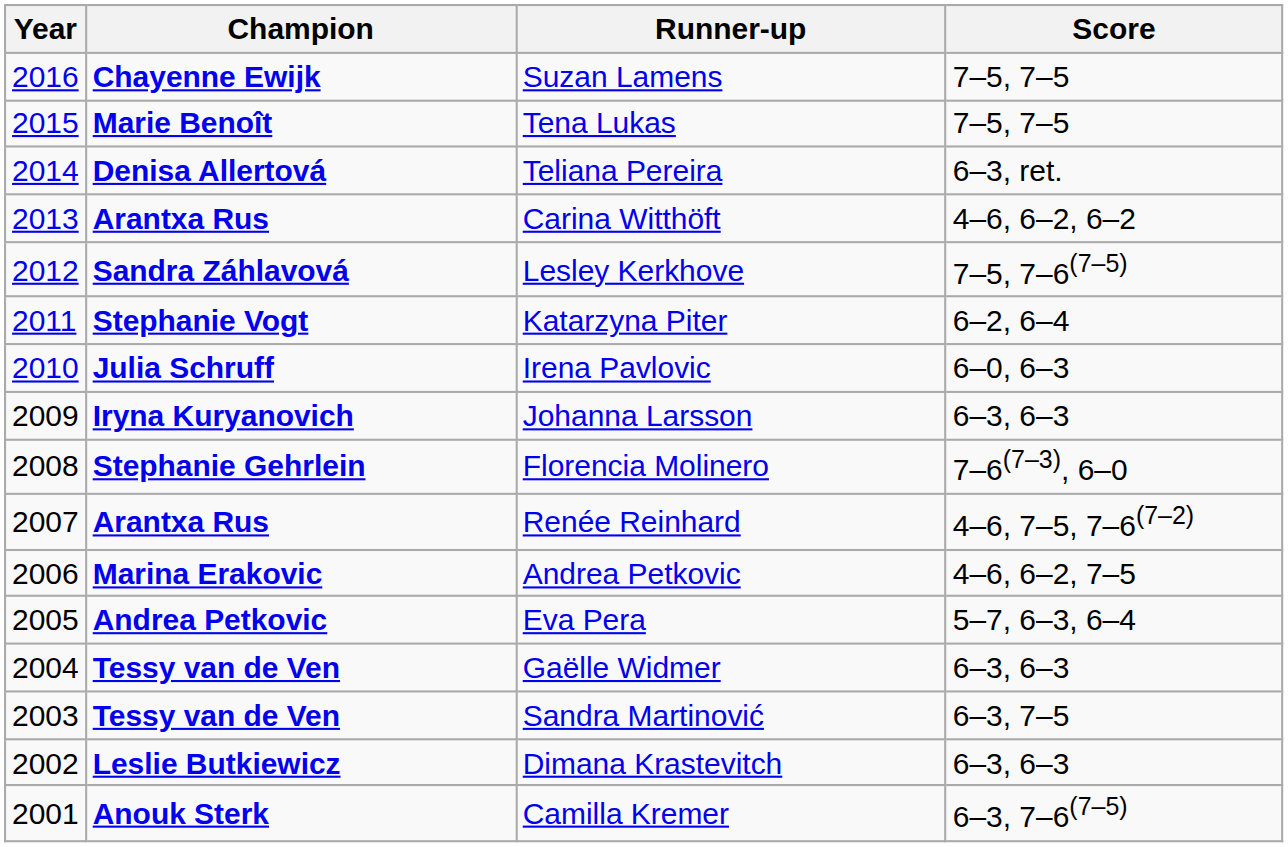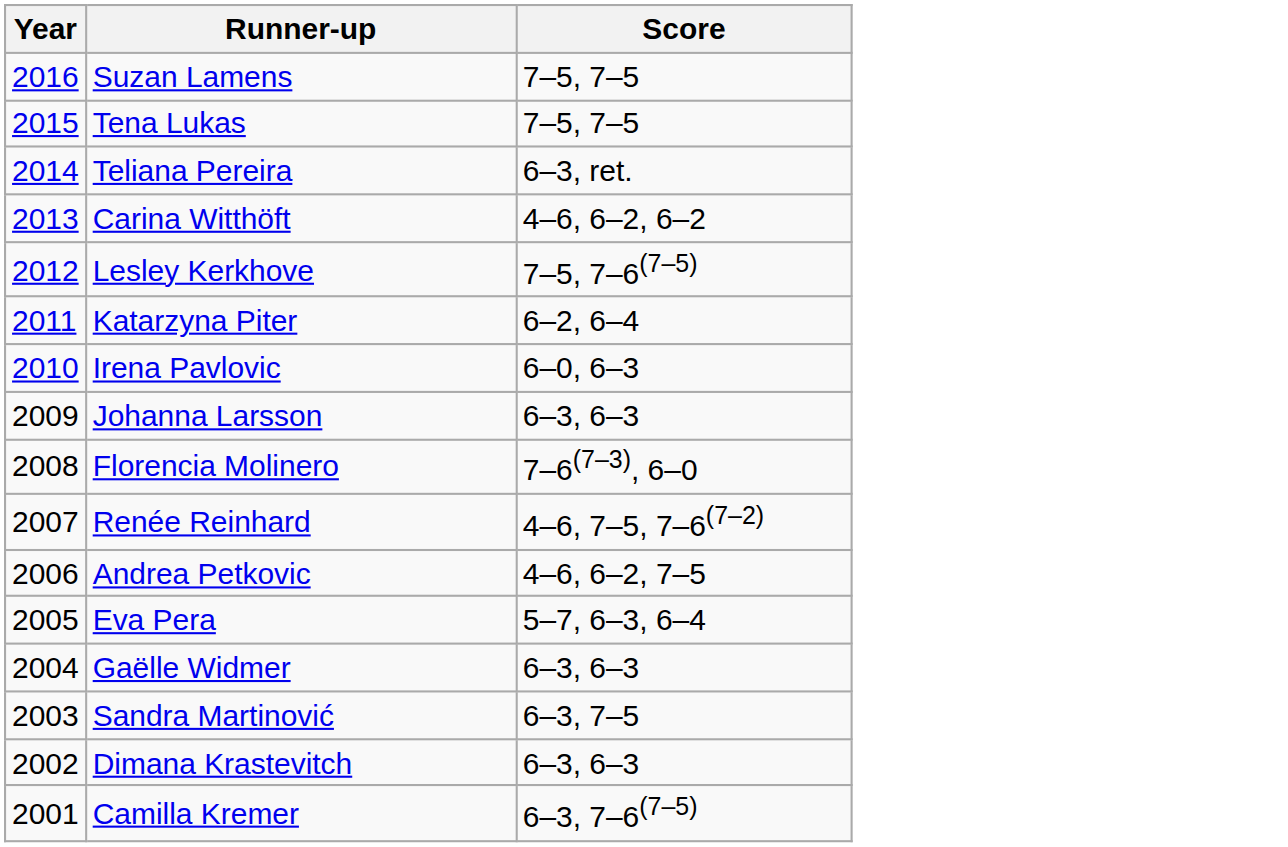 <table class="wikitable" style="font-size:90%">
 <tr>
 <th>Year</th>
-<th width="200">Champion</th>
 <th width="200">Runner-up</th>
 <th width="155">Score</th>
 </tr>
 <tr>
 <td><a href='#'>2016</a></td>
-<td> <strong><a href='#'>Chayenne Ewijk</a></strong></td>
 <td> <a href='#'>Suzan Lamens</a></td>
 <td>7–5, 7–5</td>
 </tr>
 <tr>
 <td><a href='#'>2015</a></td>
-<td> <strong><a href='#'>Marie Benoît</a></strong></td>
 <td> <a href='#'>Tena Lukas</a></td>
 <td>7–5, 7–5</td>
 </tr>
 <tr>
 <td><a href='#'>2014</a></td>
-<td> <strong><a href='#'>Denisa Allertová</a></strong></td>
 <td> <a href='#'>Teliana Pereira</a></td>
 <td>6–3, ret.</td>
 </tr>
 <tr>
 <td><a href='#'>2013</a></td>
-<td> <strong><a href='#'>Arantxa Rus</a></strong></td>
 <td> <a href='#'>Carina Witthöft</a></td>
 <td>4–6, 6–2, 6–2</td>
 </tr>
 <tr>
 <td><a href='#'>2012</a></td>
-<td> <strong><a href='#'>Sandra Záhlavová</a></strong></td>
 <td> <a href='#'>Lesley Kerkhove</a></td>
 <td>7–5, 7–6<sup>(7–5)</sup></td>
 </tr>
 <tr>
 <td><a href='#'>2011</a></td>
-<td> <strong><a href='#'>Stephanie Vogt</a></strong></td>
 <td> <a href='#'>Katarzyna Piter</a></td>
 <td>6–2, 6–4</td>
 </tr>
 <tr>
 <td><a href='#'>2010</a></td>
-<td> <strong><a href='#'>Julia Schruff</a></strong></td>
 <td> <a href='#'>Irena Pavlovic</a></td>
 <td>6–0, 6–3</td>
 </tr>
 <tr>
 <td>2009</td>
-<td> <strong><a href='#'>Iryna Kuryanovich</a></strong></td>
 <td> <a href='#'>Johanna Larsson</a></td>
 <td>6–3, 6–3</td>
 </tr>
 <tr>
 <td>2008</td>
-<td> <strong><a href='#'>Stephanie Gehrlein</a></strong></td>
 <td> <a href='#'>Florencia Molinero</a></td>
 <td>7–6<sup>(7–3)</sup>, 6–0</td>
 </tr>
 <tr>
 <td>2007</td>
-<td> <strong><a href='#'>Arantxa Rus</a></strong></td>
 <td> <a href='#'>Renée Reinhard</a></td>
 <td>4–6, 7–5, 7–6<sup>(7–2)</sup></td>
 </tr>
 <tr>
 <td>2006</td>
-<td> <strong><a href='#'>Marina Erakovic</a></strong></td>
 <td> <a href='#'>Andrea Petkovic</a></td>
 <td>4–6, 6–2, 7–5</td>
 </tr>
 <tr>
 <td>2005</td>
-<td> <strong><a href='#'>Andrea Petkovic</a></strong></td>
 <td> <a href='#'>Eva Pera</a></td>
 <td>5–7, 6–3, 6–4</td>
 </tr>
 <tr>
 <td>2004</td>
-<td> <strong><a href='#'>Tessy van de Ven</a></strong></td>
 <td> <a href='#'>Gaëlle Widmer</a></td>
 <td>6–3, 6–3</td>
 </tr>
 <tr>
 <td>2003</td>
-<td> <strong><a href='#'>Tessy van de Ven</a></strong></td>
 <td> <a href='#'>Sandra Martinović</a></td>
 <td>6–3, 7–5</td>
 </tr>
 <tr>
 <td>2002</td>
-<td> <strong><a href='#'>Leslie Butkiewicz</a></strong></td>
 <td> <a href='#'>Dimana Krastevitch</a></td>
 <td>6–3, 6–3</td>
 </tr>
 <tr>
 <td>2001</td>
-<td> <strong><a href='#'>Anouk Sterk</a></strong></td>
 <td> <a href='#'>Camilla Kremer</a></td>
 <td>6–3, 7–6<sup>(7–5)</sup></td>
 </tr>
 </table>
